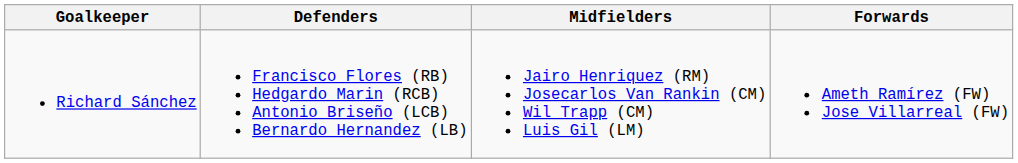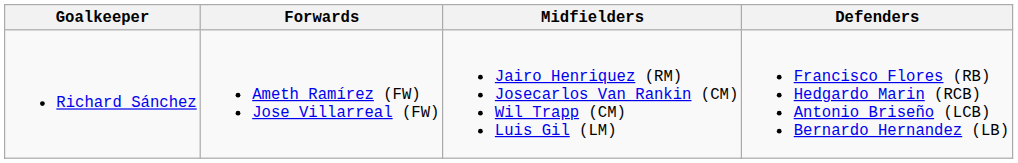 <table class="wikitable">
 <tr>
 <th>Goalkeeper</th>
+<th>Forwards</th>
+<th>Midfielders</th>
 <th>Defenders</th>
-<th>Midfielders</th>
-<th>Forwards</th>
 </tr>
 <tr>
 <td><br><ul><li> <a href='#'>Richard Sánchez</a></li></ul></td>
+<td><br><ul><li> <a href='#'>Ameth Ramírez</a> (FW)</li><li> <a href='#'>Jose Villarreal</a> (FW)</li></ul></td>
+<td><br><ul><li> <a href='#'>Jairo Henriquez</a> (RM)</li><li> <a href='#'>Josecarlos Van Rankin</a> (CM)</li><li> <a href='#'>Wil Trapp</a> (CM)</li><li> <a href='#'>Luis Gil</a> (LM)</li></ul></td>
 <td><br><ul><li> <a href='#'>Francisco Flores</a> (RB)</li><li> <a href='#'>Hedgardo Marin</a>  (RCB)</li><li> <a href='#'>Antonio Briseño</a>  (LCB)</li><li> <a href='#'>Bernardo Hernandez</a> (LB)</li></ul></td>
-<td><br><ul><li> <a href='#'>Jairo Henriquez</a> (RM)</li><li> <a href='#'>Josecarlos Van Rankin</a> (CM)</li><li> <a href='#'>Wil Trapp</a> (CM)</li><li> <a href='#'>Luis Gil</a> (LM)</li></ul></td>
-<td><br><ul><li> <a href='#'>Ameth Ramírez</a> (FW)</li><li> <a href='#'>Jose Villarreal</a> (FW)</li></ul></td>
 </tr>
 </table>
